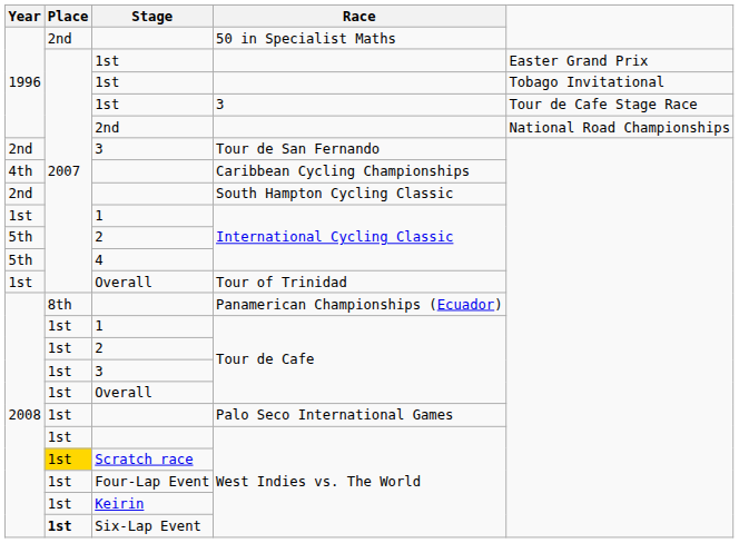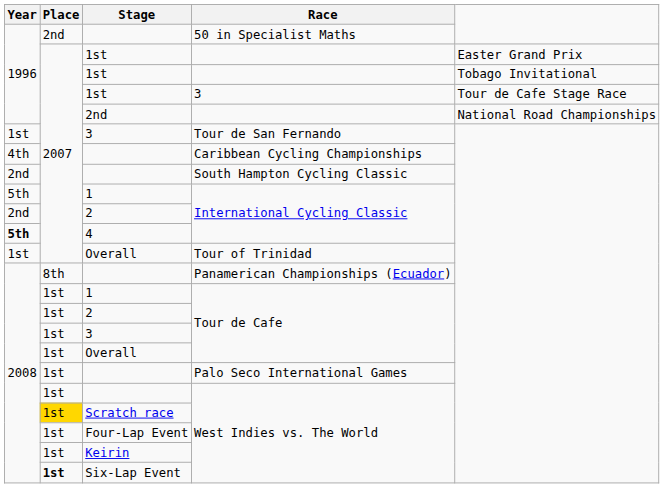 <table class="wikitable" border="1">
 <tr>
 <th>Year</th>
 <th>Place</th>
 <th>Stage</th>
 <th>Race</th>
 </tr>
 <tr>
 <td rowspan=5>1996</td>
 <td>2nd</td>
 <td></td>
 <td>50 in Specialist Maths</td>
 </tr>
 <tr>
 <td rowspan=11>2007</td>
 <td>1st</td>
 <td></td>
 <td>Easter Grand Prix</td>
 </tr>
 <tr>
 <td>1st</td>
 <td></td>
 <td>Tobago Invitational</td>
 </tr>
 <tr>
 <td>1st</td>
 <td>3</td>
 <td>Tour de Cafe Stage Race</td>
 </tr>
 <tr>
 <td>2nd</td>
 <td></td>
 <td>National Road Championships</td>
 </tr>
 <tr>
-<td>2nd</td>
+<td>1st</td>
 <td>3</td>
 <td>Tour de San Fernando</td>
 </tr>
 <tr>
 <td>4th</td>
 <td></td>
 <td>Caribbean Cycling Championships</td>
 </tr>
 <tr>
 <td>2nd</td>
 <td></td>
 <td>South Hampton Cycling Classic</td>
 </tr>
 <tr>
-<td>1st</td>
+<td>5th</td>
 <td>1</td>
 <td rowspan=3><a href='#'>International Cycling Classic</a></td>
 </tr>
 <tr>
-<td>5th</td>
+<td>2nd</td>
 <td>2</td>
 </tr>
 <tr>
-<td>5th</td>
+<td><strong>5th</strong></td>
 <td>4</td>
 </tr>
 <tr>
 <td>1st</td>
 <td>Overall</td>
 <td>Tour of Trinidad</td>
 </tr>
 <tr>
 <td rowspan=11>2008</td>
 <td>8th</td>
 <td></td>
 <td>Panamerican Championships (<a href='#'>Ecuador</a>)</td>
 </tr>
 <tr>
 <td>1st</td>
 <td>1</td>
 <td rowspan=4>Tour de Cafe</td>
 </tr>
 <tr>
 <td>1st</td>
 <td>2</td>
 </tr>
 <tr>
 <td>1st</td>
 <td>3</td>
 </tr>
 <tr>
 <td>1st</td>
 <td>Overall</td>
 </tr>
 <tr>
 <td>1st</td>
 <td></td>
 <td>Palo Seco International Games</td>
 </tr>
 <tr>
 <td>1st</td>
 <td></td>
 <td rowspan=5>West Indies vs. The World</td>
 </tr>
 <tr>
 <td style="background: gold;">1st</td>
 <td><a href='#'>Scratch race</a></td>
 </tr>
 <tr>
 <td>1st</td>
 <td>Four-Lap Event</td>
 </tr>
 <tr>
 <td>1st</td>
 <td><a href='#'>Keirin</a></td>
 </tr>
 <tr>
 <td><strong>1st</strong></td>
 <td>Six-Lap Event</td>
 </tr>
 </table>
